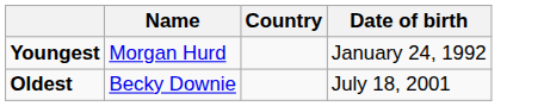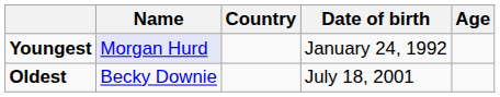 <table class="wikitable">
 <tr>
 <th></th>
 <th><strong>Name</strong></th>
 <th><strong>Country</strong></th>
 <th><strong>Date of birth</strong></th>
+<th><strong>Age</strong></th>
 </tr>
 <tr>
 <td><strong>Youngest</strong></td>
-<td><a href='#'>Morgan Hurd</a></td>
+<td style="background: lavender;"><a href='#'>Morgan Hurd</a></td>
 <td></td>
 <td>January 24, 1992</td>
+<td></td>
 </tr>
 <tr>
 <td><strong>Oldest</strong></td>
 <td><a href='#'>Becky Downie</a></td>
 <td></td>
 <td>July 18, 2001</td>
+<td></td>
 </tr>
 </table>
